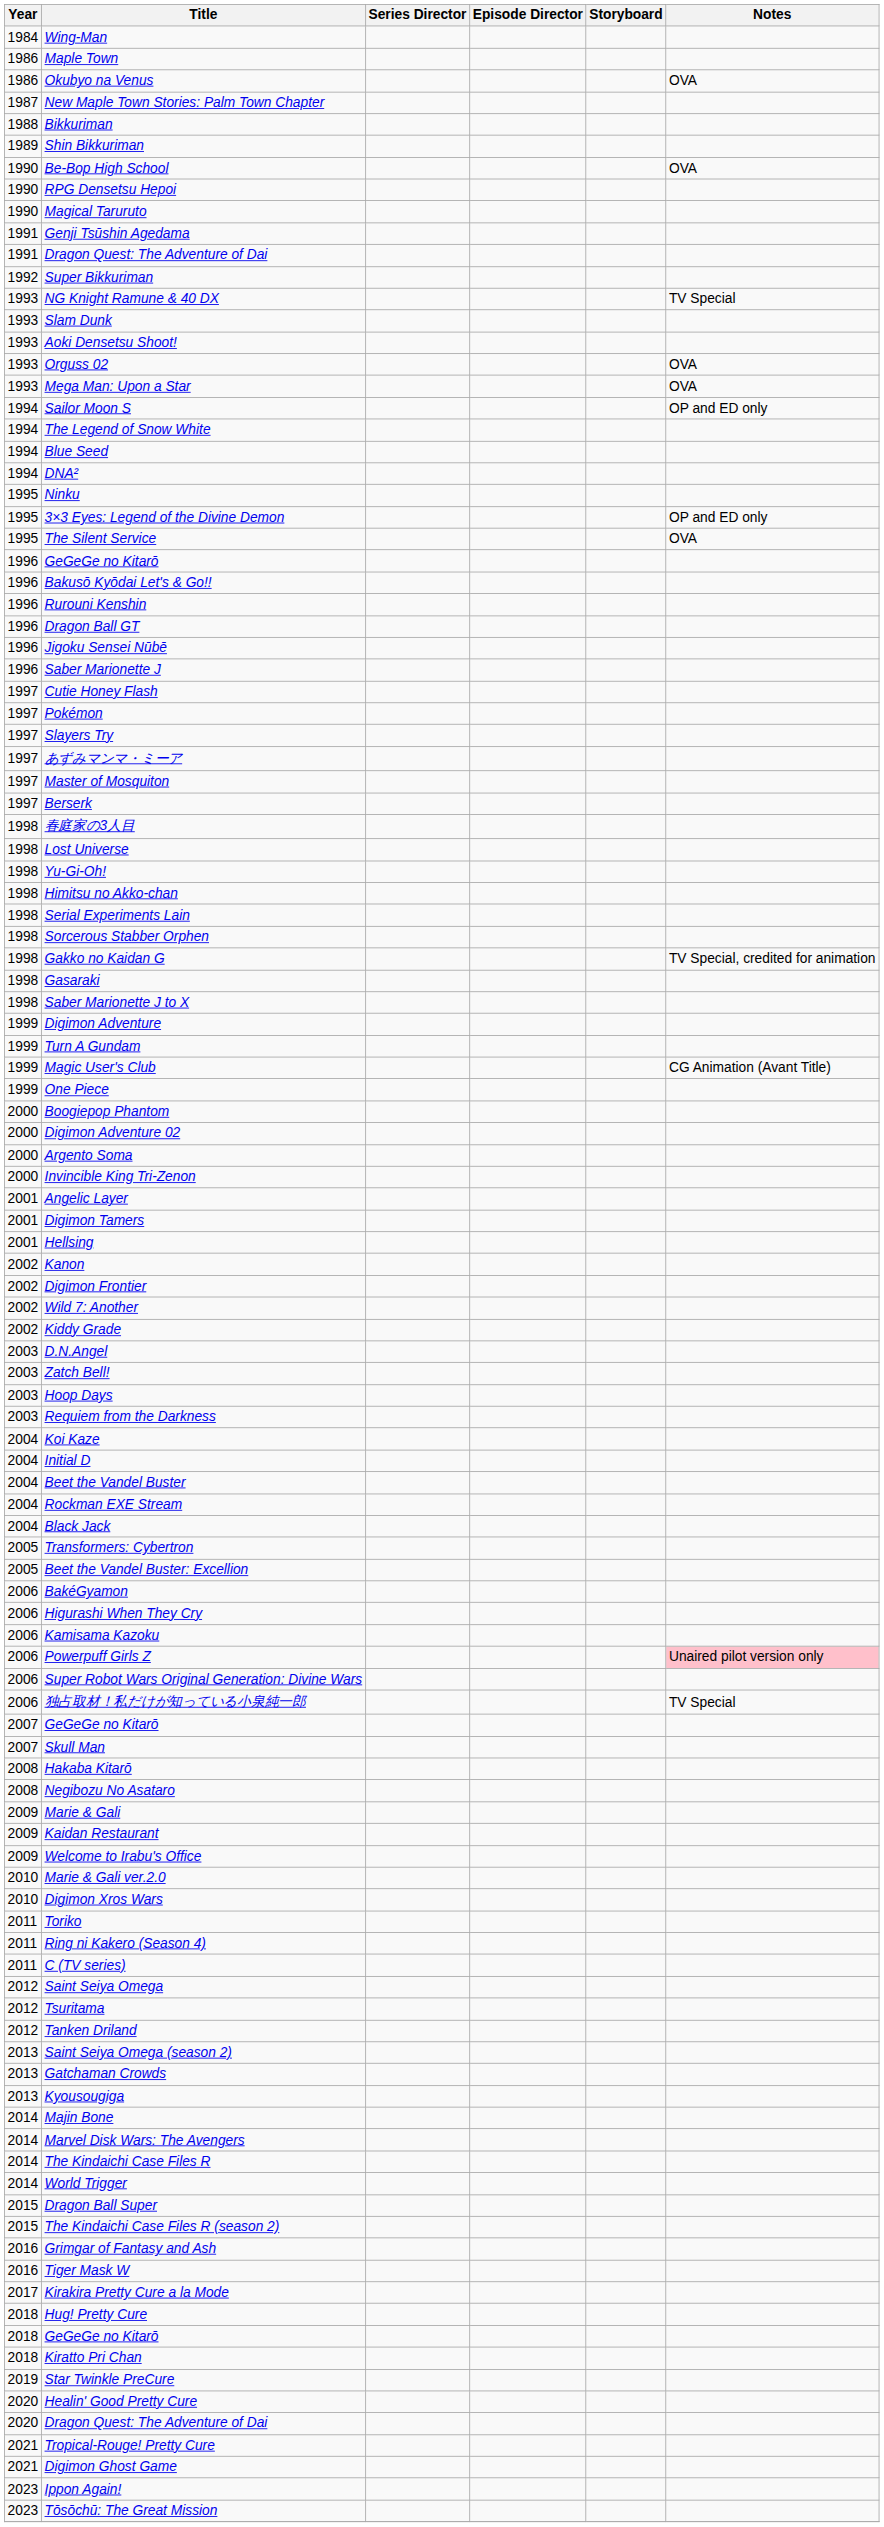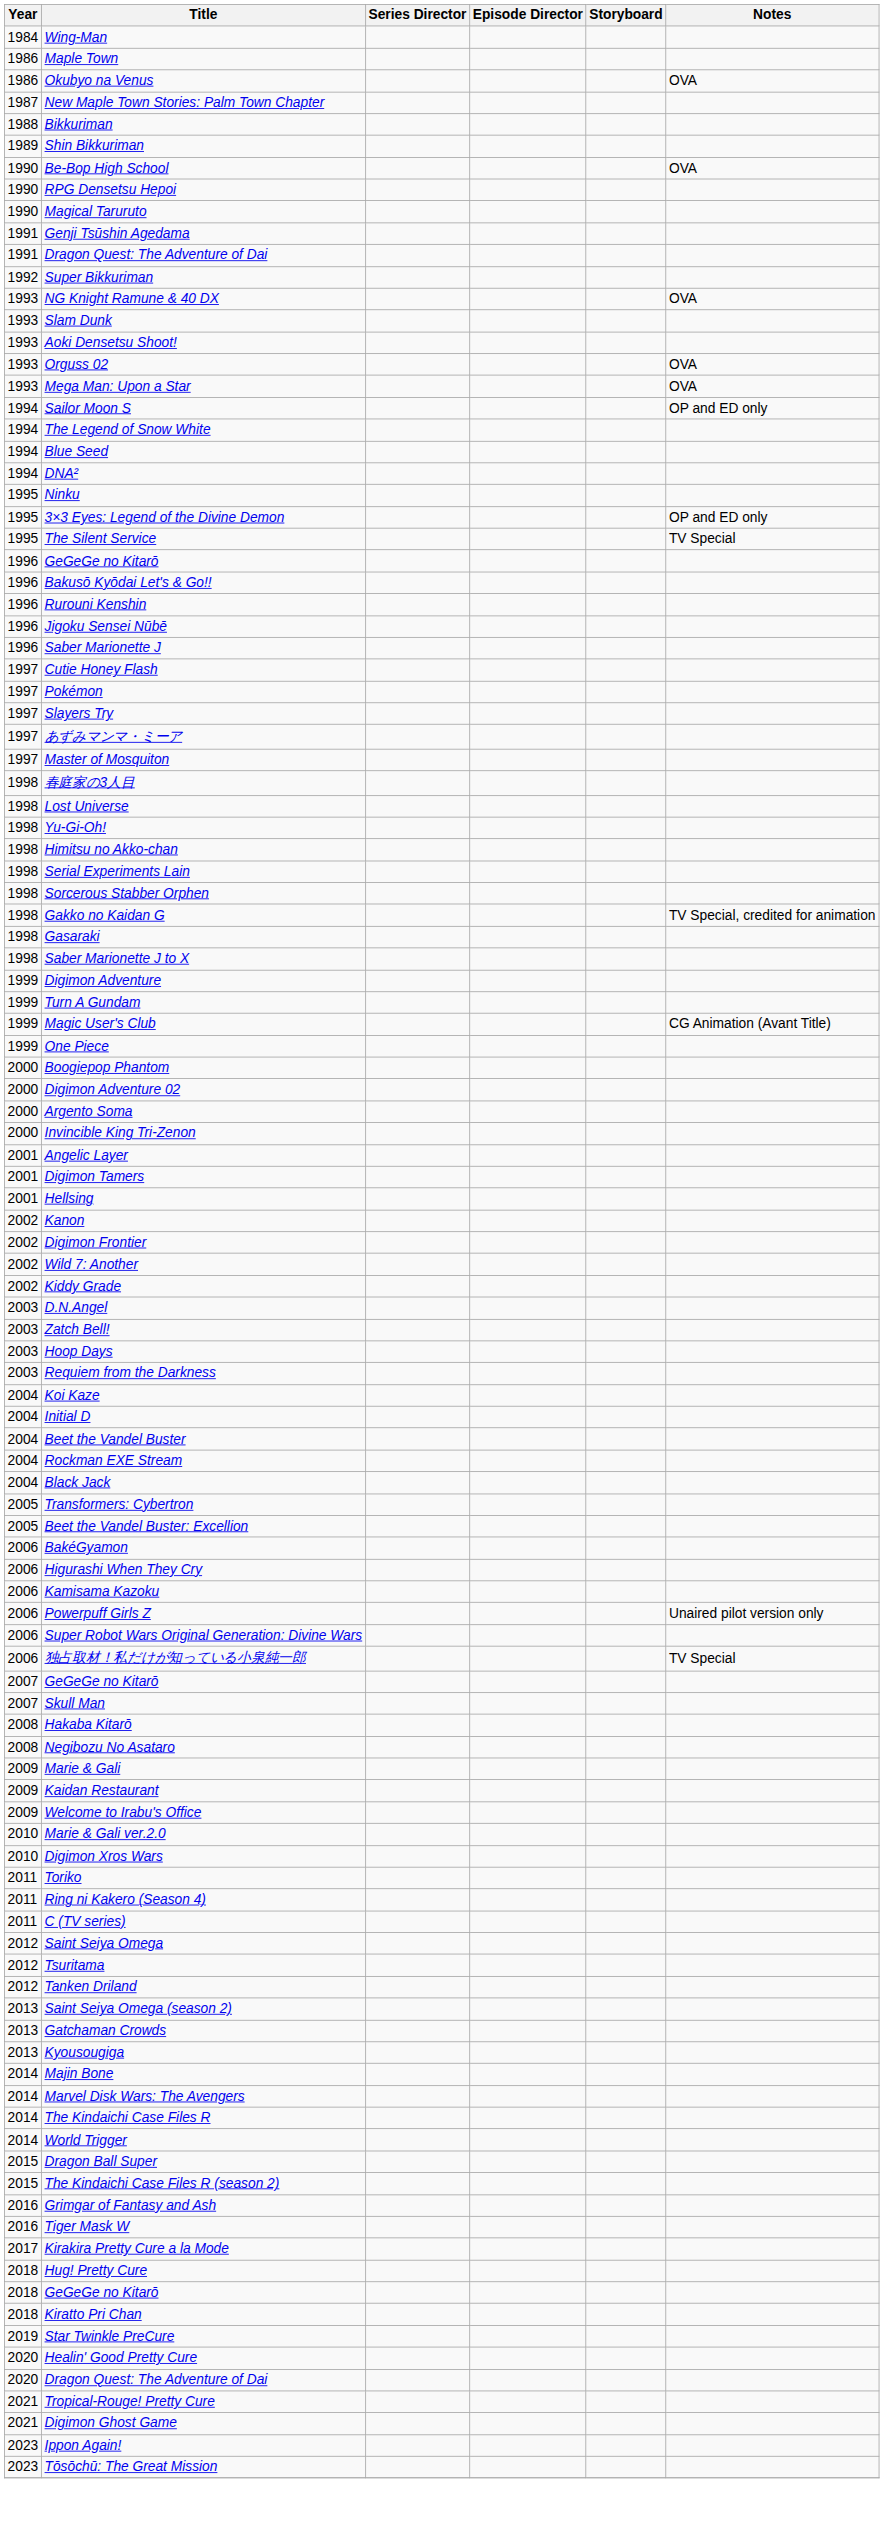 <table class="wikitable sortable">
 <tr>
 <th>Year</th>
 <th>Title</th>
 <th>Series Director</th>
 <th>Episode Director</th>
 <th>Storyboard</th>
 <th>Notes</th>
 </tr>
 <tr>
 <td>1984</td>
 <td><em><a href='#'>Wing-Man</a></em></td>
 <td></td>
 <td></td>
 <td></td>
 <td></td>
 </tr>
 <tr>
 <td>1986</td>
 <td><em><a href='#'>Maple Town</a></em></td>
 <td></td>
 <td></td>
 <td></td>
 <td></td>
 </tr>
 <tr>
 <td>1986</td>
 <td><em><a href='#'>Okubyo na Venus </a></em></td>
 <td></td>
 <td></td>
 <td></td>
 <td>OVA</td>
 </tr>
 <tr>
 <td>1987</td>
 <td><em><a href='#'>New Maple Town Stories: Palm Town Chapter</a></em></td>
 <td></td>
 <td></td>
 <td></td>
 <td></td>
 </tr>
 <tr>
 <td>1988</td>
 <td><em><a href='#'>Bikkuriman</a></em></td>
 <td></td>
 <td></td>
 <td></td>
 <td></td>
 </tr>
 <tr>
 <td>1989</td>
 <td><em><a href='#'>Shin Bikkuriman</a></em></td>
 <td></td>
 <td></td>
 <td></td>
 <td></td>
 </tr>
 <tr>
 <td>1990</td>
 <td><em><a href='#'>Be-Bop High School</a></em></td>
 <td></td>
 <td></td>
 <td></td>
 <td>OVA</td>
 </tr>
 <tr>
 <td>1990</td>
 <td><em><a href='#'>RPG Densetsu Hepoi</a></em></td>
 <td></td>
 <td></td>
 <td></td>
 <td></td>
 </tr>
 <tr>
 <td>1990</td>
 <td><em><a href='#'>Magical Taruruto</a></em></td>
 <td></td>
 <td></td>
 <td></td>
 <td></td>
 </tr>
 <tr>
 <td>1991</td>
 <td><em><a href='#'>Genji Tsūshin Agedama</a></em></td>
 <td></td>
 <td></td>
 <td></td>
 <td></td>
 </tr>
 <tr>
 <td>1991</td>
 <td><em><a href='#'>Dragon Quest: The Adventure of Dai</a></em></td>
 <td></td>
 <td></td>
 <td></td>
 <td></td>
 </tr>
 <tr>
 <td>1992</td>
 <td><em><a href='#'>Super Bikkuriman</a></em></td>
 <td></td>
 <td></td>
 <td></td>
 <td></td>
 </tr>
 <tr>
 <td>1993</td>
 <td><em><a href='#'>NG Knight Ramune & 40 DX</a></em></td>
 <td></td>
 <td></td>
 <td></td>
-<td>TV Special</td>
+<td>OVA</td>
 </tr>
 <tr>
 <td>1993</td>
 <td><em><a href='#'>Slam Dunk</a></em></td>
 <td></td>
 <td></td>
 <td></td>
 <td></td>
 </tr>
 <tr>
 <td>1993</td>
 <td><em><a href='#'>Aoki Densetsu Shoot!</a></em></td>
 <td></td>
 <td></td>
 <td></td>
 <td></td>
 </tr>
 <tr>
 <td>1993</td>
 <td><em><a href='#'>Orguss 02</a></em></td>
 <td></td>
 <td></td>
 <td></td>
 <td>OVA</td>
 </tr>
 <tr>
 <td>1993</td>
 <td><em><a href='#'>Mega Man: Upon a Star</a></em></td>
 <td></td>
 <td></td>
 <td></td>
 <td>OVA</td>
 </tr>
 <tr>
 <td>1994</td>
 <td><em><a href='#'>Sailor Moon S</a></em></td>
 <td></td>
 <td></td>
 <td></td>
 <td>OP and ED only</td>
 </tr>
 <tr>
 <td>1994</td>
 <td><em><a href='#'>The Legend of Snow White</a></em></td>
 <td></td>
 <td></td>
 <td></td>
 <td></td>
 </tr>
 <tr>
 <td>1994</td>
 <td><em><a href='#'>Blue Seed</a></em></td>
 <td></td>
 <td></td>
 <td></td>
 <td></td>
 </tr>
 <tr>
 <td>1994</td>
 <td><em><a href='#'>DNA²</a></em></td>
 <td></td>
 <td></td>
 <td></td>
 <td></td>
 </tr>
 <tr>
 <td>1995</td>
 <td><em><a href='#'>Ninku</a></em></td>
 <td></td>
 <td></td>
 <td></td>
 <td></td>
 </tr>
 <tr>
 <td>1995</td>
 <td><em><a href='#'>3×3 Eyes: Legend of the Divine Demon</a></em></td>
 <td></td>
 <td></td>
 <td></td>
 <td>OP and ED only</td>
 </tr>
 <tr>
 <td>1995</td>
 <td><em><a href='#'>The Silent Service</a></em></td>
 <td></td>
 <td></td>
 <td></td>
-<td>OVA</td>
+<td>TV Special</td>
 </tr>
 <tr>
 <td>1996</td>
 <td><em><a href='#'>GeGeGe no Kitarō</a></em></td>
 <td></td>
 <td></td>
 <td></td>
 <td></td>
 </tr>
 <tr>
 <td>1996</td>
 <td><em><a href='#'>Bakusō Kyōdai Let's & Go!!</a></em></td>
 <td></td>
 <td></td>
 <td></td>
 <td></td>
 </tr>
 <tr>
 <td>1996</td>
 <td><em><a href='#'>Rurouni Kenshin</a></em></td>
-<td></td>
-<td></td>
-<td></td>
-<td></td>
-</tr>
-<tr>
-<td>1996</td>
-<td><em><a href='#'>Dragon Ball GT</a></em></td>
 <td></td>
 <td></td>
 <td></td>
 <td></td>
 </tr>
 <tr>
 <td>1996</td>
 <td><em><a href='#'>Jigoku Sensei Nūbē</a></em></td>
 <td></td>
 <td></td>
 <td></td>
 <td></td>
 </tr>
 <tr>
 <td>1996</td>
 <td><em><a href='#'>Saber Marionette J</a></em></td>
 <td></td>
 <td></td>
 <td></td>
 <td></td>
 </tr>
 <tr>
 <td>1997</td>
 <td><em><a href='#'>Cutie Honey Flash</a></em></td>
 <td></td>
 <td></td>
 <td></td>
 <td></td>
 </tr>
 <tr>
 <td>1997</td>
 <td><em><a href='#'>Pokémon</a></em></td>
 <td></td>
 <td></td>
 <td></td>
 <td></td>
 </tr>
 <tr>
 <td>1997</td>
 <td><em><a href='#'>Slayers Try</a></em></td>
 <td></td>
 <td></td>
 <td></td>
 <td></td>
 </tr>
 <tr>
 <td>1997</td>
 <td><em><a href='#'>あずみマンマ・ミーア</a></em></td>
 <td></td>
 <td></td>
 <td></td>
 <td></td>
 </tr>
 <tr>
 <td>1997</td>
 <td><em><a href='#'>Master of Mosquiton</a></em></td>
-<td></td>
-<td></td>
-<td></td>
-<td></td>
-</tr>
-<tr>
-<td>1997</td>
-<td><em><a href='#'>Berserk</a></em></td>
 <td></td>
 <td></td>
 <td></td>
 <td></td>
 </tr>
 <tr>
 <td>1998</td>
 <td><em><a href='#'>春庭家の3人目</a></em></td>
 <td></td>
 <td></td>
 <td></td>
 <td></td>
 </tr>
 <tr>
 <td>1998</td>
 <td><em><a href='#'>Lost Universe</a></em></td>
 <td></td>
 <td></td>
 <td></td>
 <td></td>
 </tr>
 <tr>
 <td>1998</td>
 <td><em><a href='#'>Yu-Gi-Oh!</a></em></td>
 <td></td>
 <td></td>
 <td></td>
 <td></td>
 </tr>
 <tr>
 <td>1998</td>
 <td><em><a href='#'>Himitsu no Akko-chan</a></em></td>
 <td></td>
 <td></td>
 <td></td>
 <td></td>
 </tr>
 <tr>
 <td>1998</td>
 <td><em><a href='#'>Serial Experiments Lain</a></em></td>
 <td></td>
 <td></td>
 <td></td>
 <td></td>
 </tr>
 <tr>
 <td>1998</td>
 <td><em><a href='#'>Sorcerous Stabber Orphen</a></em></td>
 <td></td>
 <td></td>
 <td></td>
 <td></td>
 </tr>
 <tr>
 <td>1998</td>
 <td><em><a href='#'>Gakko no Kaidan G</a></em></td>
 <td></td>
 <td></td>
 <td></td>
 <td>TV Special, credited for animation</td>
 </tr>
 <tr>
 <td>1998</td>
 <td><em><a href='#'>Gasaraki</a></em></td>
 <td></td>
 <td></td>
 <td></td>
 <td></td>
 </tr>
 <tr>
 <td>1998</td>
 <td><em><a href='#'>Saber Marionette J to X</a></em></td>
 <td></td>
 <td></td>
 <td></td>
 <td></td>
 </tr>
 <tr>
 <td>1999</td>
 <td><em><a href='#'>Digimon Adventure</a></em></td>
 <td></td>
 <td></td>
 <td></td>
 <td></td>
 </tr>
 <tr>
 <td>1999</td>
 <td><em><a href='#'>Turn A Gundam</a></em></td>
 <td></td>
 <td></td>
 <td></td>
 <td></td>
 </tr>
 <tr>
 <td>1999</td>
 <td><em><a href='#'>Magic User's Club</a></em></td>
 <td></td>
 <td></td>
 <td></td>
 <td>CG Animation (Avant Title)</td>
 </tr>
 <tr>
 <td>1999</td>
 <td><em><a href='#'>One Piece</a></em></td>
 <td></td>
 <td></td>
 <td></td>
 <td></td>
 </tr>
 <tr>
 <td>2000</td>
 <td><em><a href='#'>Boogiepop Phantom</a></em></td>
 <td></td>
 <td></td>
 <td></td>
 <td></td>
 </tr>
 <tr>
 <td>2000</td>
 <td><em><a href='#'>Digimon Adventure 02</a></em></td>
 <td></td>
 <td></td>
 <td></td>
 <td></td>
 </tr>
 <tr>
 <td>2000</td>
 <td><em><a href='#'>Argento Soma</a></em></td>
 <td></td>
 <td></td>
 <td></td>
 <td></td>
 </tr>
 <tr>
 <td>2000</td>
 <td><em><a href='#'>Invincible King Tri-Zenon</a></em></td>
 <td></td>
 <td></td>
 <td></td>
 <td></td>
 </tr>
 <tr>
 <td>2001</td>
 <td><em><a href='#'>Angelic Layer</a></em></td>
 <td></td>
 <td></td>
 <td></td>
 <td></td>
 </tr>
 <tr>
 <td>2001</td>
 <td><em><a href='#'>Digimon Tamers</a></em></td>
 <td></td>
 <td></td>
 <td></td>
 <td></td>
 </tr>
 <tr>
 <td>2001</td>
 <td><em><a href='#'>Hellsing</a></em></td>
 <td></td>
 <td></td>
 <td></td>
 <td></td>
 </tr>
 <tr>
 <td>2002</td>
 <td><em><a href='#'>Kanon</a></em></td>
 <td></td>
 <td></td>
 <td></td>
 <td></td>
 </tr>
 <tr>
 <td>2002</td>
 <td><em><a href='#'>Digimon Frontier</a></em></td>
 <td></td>
 <td></td>
 <td></td>
 <td></td>
 </tr>
 <tr>
 <td>2002</td>
 <td><em><a href='#'>Wild 7: Another</a></em></td>
 <td></td>
 <td></td>
 <td></td>
 <td></td>
 </tr>
 <tr>
 <td>2002</td>
 <td><em><a href='#'>Kiddy Grade</a></em></td>
 <td></td>
 <td></td>
 <td></td>
 <td></td>
 </tr>
 <tr>
 <td>2003</td>
 <td><em><a href='#'>D.N.Angel</a></em></td>
 <td></td>
 <td></td>
 <td></td>
 <td></td>
 </tr>
 <tr>
 <td>2003</td>
 <td><em><a href='#'>Zatch Bell!</a></em></td>
 <td></td>
 <td></td>
 <td></td>
 <td></td>
 </tr>
 <tr>
 <td>2003</td>
 <td><em><a href='#'>Hoop Days</a></em></td>
 <td></td>
 <td></td>
 <td></td>
 <td></td>
 </tr>
 <tr>
 <td>2003</td>
 <td><em><a href='#'>Requiem from the Darkness</a></em></td>
 <td></td>
 <td></td>
 <td></td>
 <td></td>
 </tr>
 <tr>
 <td>2004</td>
 <td><em><a href='#'>Koi Kaze</a></em></td>
 <td></td>
 <td></td>
 <td></td>
 <td></td>
 </tr>
 <tr>
 <td>2004</td>
 <td><em><a href='#'>Initial D</a></em></td>
 <td></td>
 <td></td>
 <td></td>
 <td></td>
 </tr>
 <tr>
 <td>2004</td>
 <td><em><a href='#'>Beet the Vandel Buster</a></em></td>
 <td></td>
 <td></td>
 <td></td>
 <td></td>
 </tr>
 <tr>
 <td>2004</td>
 <td><em><a href='#'>Rockman EXE Stream</a></em></td>
 <td></td>
 <td></td>
 <td></td>
 <td></td>
 </tr>
 <tr>
 <td>2004</td>
 <td><em><a href='#'>Black Jack</a></em></td>
 <td></td>
 <td></td>
 <td></td>
 <td></td>
 </tr>
 <tr>
 <td>2005</td>
 <td><em><a href='#'>Transformers: Cybertron</a></em></td>
 <td></td>
 <td></td>
 <td></td>
 <td></td>
 </tr>
 <tr>
 <td>2005</td>
 <td><em><a href='#'>Beet the Vandel Buster: Excellion</a></em></td>
 <td></td>
 <td></td>
 <td></td>
 <td></td>
 </tr>
 <tr>
 <td>2006</td>
 <td><em><a href='#'>BakéGyamon</a></em></td>
 <td></td>
 <td></td>
 <td></td>
 <td></td>
 </tr>
 <tr>
 <td>2006</td>
 <td><em><a href='#'>Higurashi When They Cry</a></em></td>
 <td></td>
 <td></td>
 <td></td>
 <td></td>
 </tr>
 <tr>
 <td>2006</td>
 <td><em><a href='#'>Kamisama Kazoku</a></em></td>
 <td></td>
 <td></td>
 <td></td>
 <td></td>
 </tr>
 <tr>
 <td>2006</td>
 <td><em><a href='#'>Powerpuff Girls Z</a></em></td>
 <td></td>
 <td></td>
 <td></td>
-<td style="background: pink;">Unaired pilot version only</td>
+<td>Unaired pilot version only</td>
 </tr>
 <tr>
 <td>2006</td>
 <td><em><a href='#'>Super Robot Wars Original Generation: Divine Wars</a></em></td>
 <td></td>
 <td></td>
 <td></td>
 <td></td>
 </tr>
 <tr>
 <td>2006</td>
 <td><em><a href='#'>独占取材！私だけが知っている小泉純一郎</a></em></td>
 <td></td>
 <td></td>
 <td></td>
 <td>TV Special</td>
 </tr>
 <tr>
 <td>2007</td>
 <td><em><a href='#'>GeGeGe no Kitarō</a></em></td>
 <td></td>
 <td></td>
 <td></td>
 <td></td>
 </tr>
 <tr>
 <td>2007</td>
 <td><em><a href='#'>Skull Man</a></em></td>
 <td></td>
 <td></td>
 <td></td>
 <td></td>
 </tr>
 <tr>
 <td>2008</td>
 <td><em><a href='#'>Hakaba Kitarō</a></em></td>
 <td></td>
 <td></td>
 <td></td>
 <td></td>
 </tr>
 <tr>
 <td>2008</td>
 <td><em><a href='#'>Negibozu No Asataro</a></em></td>
 <td></td>
 <td></td>
 <td></td>
 <td></td>
 </tr>
 <tr>
 <td>2009</td>
 <td><em><a href='#'>Marie & Gali</a></em></td>
 <td></td>
 <td></td>
 <td></td>
 <td></td>
 </tr>
 <tr>
 <td>2009</td>
 <td><em><a href='#'>Kaidan Restaurant</a></em></td>
 <td></td>
 <td></td>
 <td></td>
 <td></td>
 </tr>
 <tr>
 <td>2009</td>
 <td><em><a href='#'>Welcome to Irabu's Office</a></em></td>
 <td></td>
 <td></td>
 <td></td>
 <td></td>
 </tr>
 <tr>
 <td>2010</td>
 <td><em><a href='#'>Marie & Gali ver.2.0</a></em></td>
 <td></td>
 <td></td>
 <td></td>
 <td></td>
 </tr>
 <tr>
 <td>2010</td>
 <td><em><a href='#'>Digimon Xros Wars</a></em></td>
 <td></td>
 <td></td>
 <td></td>
 <td></td>
 </tr>
 <tr>
 <td>2011</td>
 <td><em><a href='#'>Toriko</a></em></td>
 <td></td>
 <td></td>
 <td></td>
 <td></td>
 </tr>
 <tr>
 <td>2011</td>
 <td><em><a href='#'>Ring ni Kakero (Season 4)</a></em></td>
 <td></td>
 <td></td>
 <td></td>
 <td></td>
 </tr>
 <tr>
 <td>2011</td>
 <td><em><a href='#'>C (TV series)</a></em></td>
 <td></td>
 <td></td>
 <td></td>
 <td></td>
 </tr>
 <tr>
 <td>2012</td>
 <td><em><a href='#'>Saint Seiya Omega</a></em></td>
 <td></td>
 <td></td>
 <td></td>
 <td></td>
 </tr>
 <tr>
 <td>2012</td>
 <td><em><a href='#'>Tsuritama</a></em></td>
 <td></td>
 <td></td>
 <td></td>
 <td></td>
 </tr>
 <tr>
 <td>2012</td>
 <td><em><a href='#'>Tanken Driland</a></em></td>
 <td></td>
 <td></td>
 <td></td>
 <td></td>
 </tr>
 <tr>
 <td>2013</td>
 <td><em><a href='#'>Saint Seiya Omega (season 2)</a></em></td>
 <td></td>
 <td></td>
 <td></td>
 <td></td>
 </tr>
 <tr>
 <td>2013</td>
 <td><em><a href='#'>Gatchaman Crowds</a></em></td>
 <td></td>
 <td></td>
 <td></td>
 <td></td>
 </tr>
 <tr>
 <td>2013</td>
 <td><em><a href='#'>Kyousougiga</a></em></td>
 <td></td>
 <td></td>
 <td></td>
 <td></td>
 </tr>
 <tr>
 <td>2014</td>
 <td><em><a href='#'>Majin Bone</a></em></td>
 <td></td>
 <td></td>
 <td></td>
 <td></td>
 </tr>
 <tr>
 <td>2014</td>
 <td><em><a href='#'>Marvel Disk Wars: The Avengers</a></em></td>
 <td></td>
 <td></td>
 <td></td>
 <td></td>
 </tr>
 <tr>
 <td>2014</td>
 <td><em><a href='#'>The Kindaichi Case Files R</a></em></td>
 <td></td>
 <td></td>
 <td></td>
 <td></td>
 </tr>
 <tr>
 <td>2014</td>
 <td><em><a href='#'>World Trigger</a></em></td>
 <td></td>
 <td></td>
 <td></td>
 <td></td>
 </tr>
 <tr>
 <td>2015</td>
 <td><em><a href='#'>Dragon Ball Super</a></em></td>
 <td></td>
 <td></td>
 <td></td>
 <td></td>
 </tr>
 <tr>
 <td>2015</td>
 <td><em><a href='#'>The Kindaichi Case Files R (season 2)</a></em></td>
 <td></td>
 <td></td>
 <td></td>
 <td></td>
 </tr>
 <tr>
 <td>2016</td>
 <td><em><a href='#'>Grimgar of Fantasy and Ash</a></em></td>
 <td></td>
 <td></td>
 <td></td>
 <td></td>
 </tr>
 <tr>
 <td>2016</td>
 <td><em><a href='#'>Tiger Mask W</a></em></td>
 <td></td>
 <td></td>
 <td></td>
 <td></td>
 </tr>
 <tr>
 <td>2017</td>
 <td><em><a href='#'>Kirakira Pretty Cure a la Mode</a></em></td>
 <td></td>
 <td></td>
 <td></td>
 <td></td>
 </tr>
 <tr>
 <td>2018</td>
 <td><em><a href='#'>Hug! Pretty Cure</a></em></td>
 <td></td>
 <td></td>
 <td></td>
 <td></td>
 </tr>
 <tr>
 <td>2018</td>
 <td><em><a href='#'>GeGeGe no Kitarō </a></em></td>
 <td></td>
 <td></td>
 <td></td>
 <td></td>
 </tr>
 <tr>
 <td>2018</td>
 <td><em><a href='#'>Kiratto Pri Chan</a></em></td>
 <td></td>
 <td></td>
 <td></td>
 <td></td>
 </tr>
 <tr>
 <td>2019</td>
 <td><em><a href='#'>Star Twinkle PreCure</a></em></td>
 <td></td>
 <td></td>
 <td></td>
 <td></td>
 </tr>
 <tr>
 <td>2020</td>
 <td><em><a href='#'>Healin' Good Pretty Cure</a></em></td>
 <td></td>
 <td></td>
 <td></td>
 <td></td>
 </tr>
 <tr>
 <td>2020</td>
 <td><em><a href='#'>Dragon Quest: The Adventure of Dai </a></em></td>
 <td></td>
 <td></td>
 <td></td>
 <td></td>
 </tr>
 <tr>
 <td>2021</td>
 <td><em><a href='#'>Tropical-Rouge! Pretty Cure</a></em></td>
 <td></td>
 <td></td>
 <td></td>
 <td></td>
 </tr>
 <tr>
 <td>2021</td>
 <td><em><a href='#'>Digimon Ghost Game</a></em></td>
 <td></td>
 <td></td>
 <td></td>
 <td></td>
 </tr>
 <tr>
 <td>2023</td>
 <td><em><a href='#'>Ippon Again!</a></em></td>
 <td></td>
 <td></td>
 <td></td>
 <td></td>
 </tr>
 <tr>
 <td>2023</td>
 <td><em><a href='#'>Tōsōchū: The Great Mission</a></em></td>
 <td></td>
 <td></td>
 <td></td>
 <td></td>
 </tr>
 <tr>
 </tr>
 </table>
